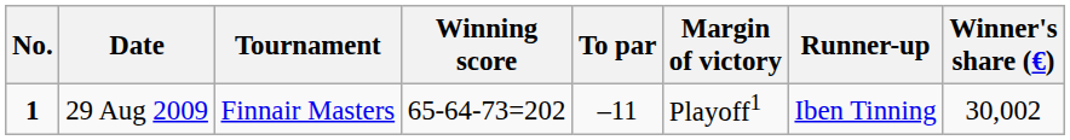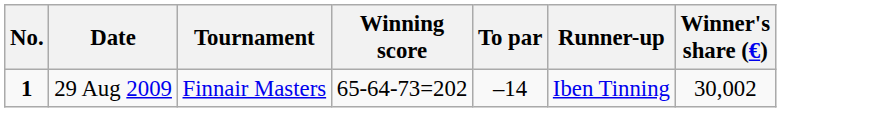 <table class="wikitable" style="font-size:95%;">
 <tr>
 <th>No.</th>
 <th>Date</th>
 <th>Tournament</th>
 <th>Winning<br>score</th>
 <th>To par</th>
-<th>Margin<br>of victory</th>
 <th>Runner-up</th>
 <th>Winner's<br>share (<a href='#'>€</a>)</th>
 </tr>
 <tr>
 <td align=center><strong>1</strong></td>
 <td align=right>29 Aug <a href='#'>2009</a></td>
 <td><a href='#'>Finnair Masters</a></td>
 <td align=right>65-64-73=202</td>
-<td align=center>–11</td>
-<td>Playoff<sup>1</sup></td>
+<td align=center>–14</td>
 <td> <a href='#'>Iben Tinning</a></td>
 <td align=center>30,002</td>
 </tr>
 </table>
